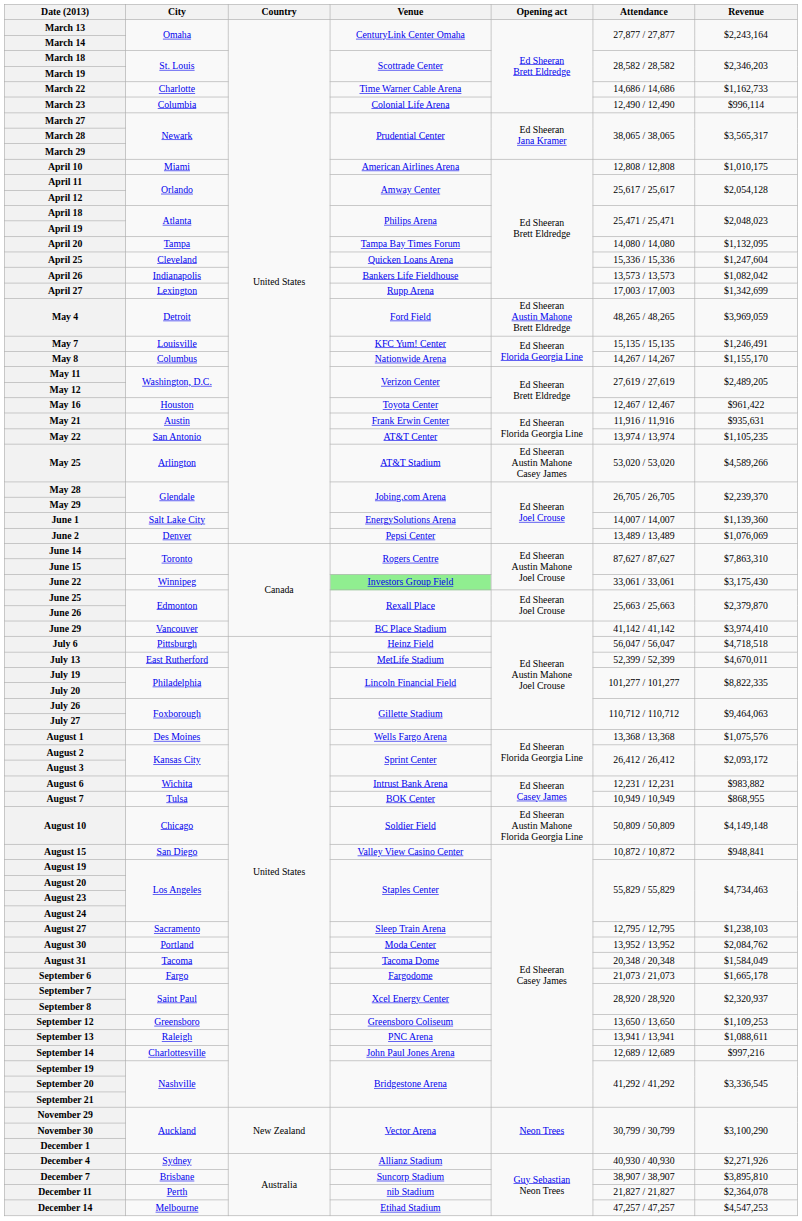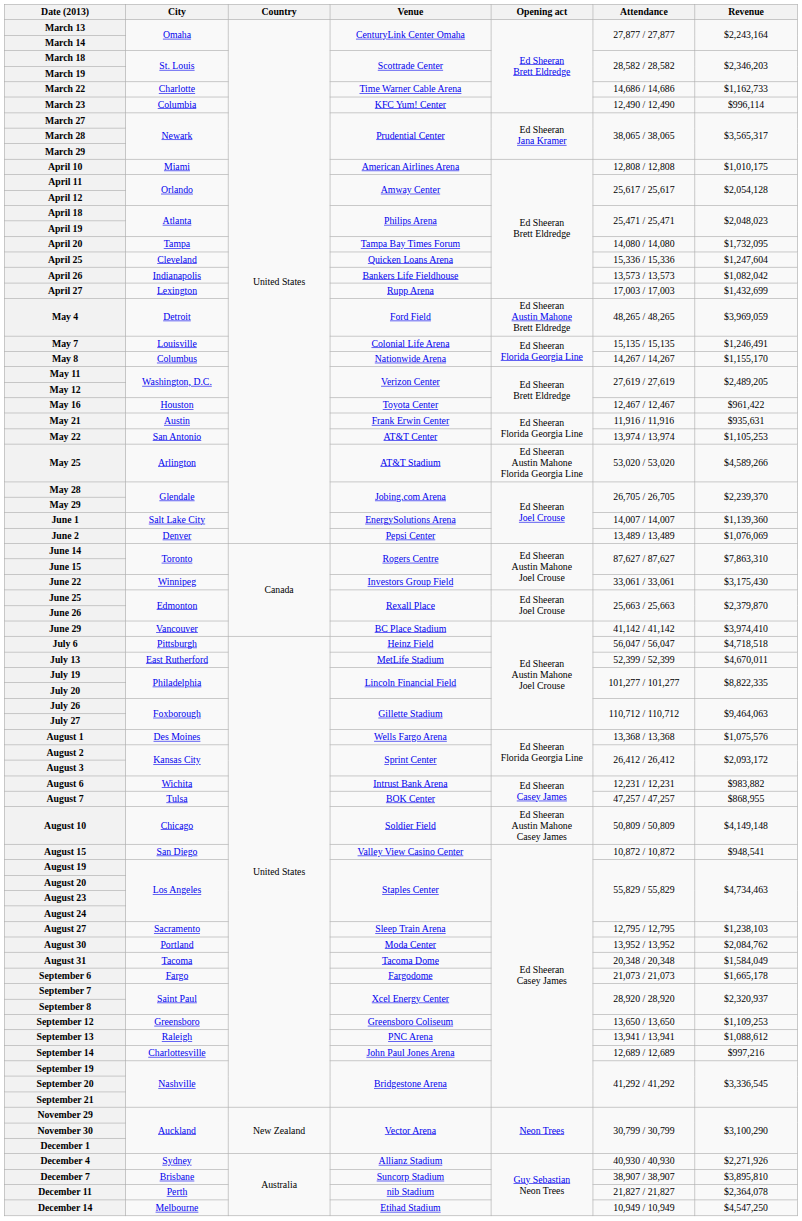 <table class="wikitable plainrowheaders" style="text-align:center;">
 <tr>
 <th scope="col" style="width:12em;">Date (2013)</th>
 <th scope="col" style="width:10em;">City</th>
 <th scope="col" style="width:10em;">Country</th>
 <th scope="col" style="width:16em;">Venue</th>
 <th scope="col" style="width:10em;">Opening act</th>
 <th scope="col" style="width:10em;">Attendance</th>
 <th scope="col" style="width:10em;">Revenue</th>
 </tr>
 <tr>
 <th scope="row" style="text-align:center;">March 13</th>
 <td rowspan="2"><a href='#'>Omaha</a></td>
 <td rowspan="31">United States</td>
 <td rowspan="2"><a href='#'>CenturyLink Center Omaha</a></td>
 <td rowspan="6"><a href='#'>Ed Sheeran</a><br><a href='#'>Brett Eldredge</a></td>
 <td rowspan="2">27,877 / 27,877</td>
 <td rowspan="2">$2,243,164</td>
 </tr>
 <tr>
 <th scope="row" style="text-align:center;">March 14</th>
 </tr>
 <tr>
 <th scope="row" style="text-align:center;">March 18</th>
 <td rowspan="2"><a href='#'>St. Louis</a></td>
 <td rowspan="2"><a href='#'>Scottrade Center</a></td>
 <td rowspan="2">28,582 / 28,582</td>
 <td rowspan="2">$2,346,203</td>
 </tr>
 <tr>
 <th scope="row" style="text-align:center;">March 19</th>
 </tr>
 <tr>
 <th scope="row" style="text-align:center;">March 22</th>
 <td><a href='#'>Charlotte</a></td>
 <td><a href='#'>Time Warner Cable Arena</a></td>
 <td>14,686 / 14,686</td>
 <td>$1,162,733</td>
 </tr>
 <tr>
 <th scope="row" style="text-align:center;">March 23</th>
 <td><a href='#'>Columbia</a></td>
-<td><a href='#'>Colonial Life Arena</a></td>
+<td><a href='#'>KFC Yum! Center</a></td>
 <td>12,490 / 12,490</td>
 <td>$996,114</td>
 </tr>
 <tr>
 <th scope="row" style="text-align:center;">March 27</th>
 <td rowspan="3"><a href='#'>Newark</a></td>
 <td rowspan="3"><a href='#'>Prudential Center</a></td>
 <td rowspan="3">Ed Sheeran<br><a href='#'>Jana Kramer</a></td>
 <td rowspan="3">38,065 / 38,065</td>
 <td rowspan="3">$3,565,317</td>
 </tr>
 <tr>
 <th scope="row" style="text-align:center;">March 28</th>
 </tr>
 <tr>
 <th scope="row" style="text-align:center;">March 29</th>
 </tr>
 <tr>
 <th scope="row" style="text-align:center;">April 10</th>
 <td><a href='#'>Miami</a></td>
 <td><a href='#'>American Airlines Arena</a></td>
 <td rowspan="9">Ed Sheeran<br>Brett Eldredge</td>
 <td>12,808 / 12,808</td>
 <td>$1,010,175</td>
 </tr>
 <tr>
 <th scope="row" style="text-align:center;">April 11</th>
 <td rowspan="2"><a href='#'>Orlando</a></td>
 <td rowspan="2"><a href='#'>Amway Center</a></td>
 <td rowspan="2">25,617 / 25,617</td>
 <td rowspan="2">$2,054,128</td>
 </tr>
 <tr>
 <th scope="row" style="text-align:center;">April 12</th>
 </tr>
 <tr>
 <th scope="row" style="text-align:center;">April 18</th>
 <td rowspan="2"><a href='#'>Atlanta</a></td>
 <td rowspan="2"><a href='#'>Philips Arena</a></td>
 <td rowspan="2">25,471 / 25,471</td>
 <td rowspan="2">$2,048,023</td>
 </tr>
 <tr>
 <th scope="row" style="text-align:center;">April 19</th>
 </tr>
 <tr>
 <th scope="row" style="text-align:center;">April 20</th>
 <td><a href='#'>Tampa</a></td>
 <td><a href='#'>Tampa Bay Times Forum</a></td>
 <td>14,080 / 14,080</td>
-<td>$1,132,095</td>
+<td>$1,732,095</td>
 </tr>
 <tr>
 <th scope="row" style="text-align:center;">April 25</th>
 <td><a href='#'>Cleveland</a></td>
 <td><a href='#'>Quicken Loans Arena</a></td>
 <td>15,336 / 15,336</td>
 <td>$1,247,604</td>
 </tr>
 <tr>
 <th scope="row" style="text-align:center;">April 26</th>
 <td><a href='#'>Indianapolis</a></td>
 <td><a href='#'>Bankers Life Fieldhouse</a></td>
 <td>13,573 / 13,573</td>
 <td>$1,082,042</td>
 </tr>
 <tr>
 <th scope="row" style="text-align:center;">April 27</th>
 <td><a href='#'>Lexington</a></td>
 <td><a href='#'>Rupp Arena</a></td>
 <td>17,003 / 17,003</td>
-<td>$1,342,699</td>
+<td>$1,432,699</td>
 </tr>
 <tr>
 <th scope="row" style="text-align:center;">May 4</th>
 <td><a href='#'>Detroit</a></td>
 <td><a href='#'>Ford Field</a></td>
 <td>Ed Sheeran<br><a href='#'>Austin Mahone</a><br>Brett Eldredge</td>
 <td>48,265 / 48,265</td>
 <td>$3,969,059</td>
 </tr>
 <tr>
 <th scope="row" style="text-align:center;">May 7</th>
 <td><a href='#'>Louisville</a></td>
-<td><a href='#'>KFC Yum! Center</a></td>
+<td><a href='#'>Colonial Life Arena</a></td>
 <td rowspan="2">Ed Sheeran<br><a href='#'>Florida Georgia Line</a></td>
 <td>15,135 / 15,135</td>
 <td>$1,246,491</td>
 </tr>
 <tr>
 <th scope="row" style="text-align:center;">May 8</th>
 <td><a href='#'>Columbus</a></td>
 <td><a href='#'>Nationwide Arena</a></td>
 <td>14,267 / 14,267</td>
 <td>$1,155,170</td>
 </tr>
 <tr>
 <th scope="row" style="text-align:center;">May 11</th>
 <td rowspan="2"><a href='#'>Washington, D.C.</a></td>
 <td rowspan="2"><a href='#'>Verizon Center</a></td>
 <td rowspan="3">Ed Sheeran<br>Brett Eldredge</td>
 <td rowspan="2">27,619 / 27,619</td>
 <td rowspan="2">$2,489,205</td>
 </tr>
 <tr>
 <th scope="row" style="text-align:center;">May 12</th>
 </tr>
 <tr>
 <th scope="row" style="text-align:center;">May 16</th>
 <td><a href='#'>Houston</a></td>
 <td><a href='#'>Toyota Center</a></td>
 <td>12,467 / 12,467</td>
 <td>$961,422</td>
 </tr>
 <tr>
 <th scope="row" style="text-align:center;">May 21</th>
 <td><a href='#'>Austin</a></td>
 <td><a href='#'>Frank Erwin Center</a></td>
 <td rowspan="2">Ed Sheeran<br>Florida Georgia Line</td>
 <td>11,916 / 11,916</td>
 <td>$935,631</td>
 </tr>
 <tr>
 <th scope="row" style="text-align:center;">May 22</th>
 <td><a href='#'>San Antonio</a></td>
 <td><a href='#'>AT&T Center</a></td>
 <td>13,974 / 13,974</td>
-<td>$1,105,235</td>
+<td>$1,105,253</td>
 </tr>
 <tr>
 <th scope="row" style="text-align:center;">May 25</th>
 <td><a href='#'>Arlington</a></td>
 <td><a href='#'>AT&T Stadium</a></td>
-<td>Ed Sheeran<br>Austin Mahone<br>Casey James</td>
+<td>Ed Sheeran<br>Austin Mahone<br>Florida Georgia Line</td>
 <td>53,020 / 53,020</td>
 <td>$4,589,266</td>
 </tr>
 <tr>
 <th scope="row" style="text-align:center;">May 28</th>
 <td rowspan="2"><a href='#'>Glendale</a></td>
 <td rowspan="2"><a href='#'>Jobing.com Arena</a></td>
 <td rowspan="4">Ed Sheeran<br><a href='#'>Joel Crouse</a></td>
 <td rowspan="2">26,705 / 26,705</td>
 <td rowspan="2">$2,239,370</td>
 </tr>
 <tr>
 <th scope="row" style="text-align:center;">May 29</th>
 </tr>
 <tr>
 <th scope="row" style="text-align:center;">June 1</th>
 <td><a href='#'>Salt Lake City</a></td>
 <td><a href='#'>EnergySolutions Arena</a></td>
 <td>14,007 / 14,007</td>
 <td>$1,139,360</td>
 </tr>
 <tr>
 <th scope="row" style="text-align:center;">June 2</th>
 <td><a href='#'>Denver</a></td>
 <td><a href='#'>Pepsi Center</a></td>
 <td>13,489 / 13,489</td>
 <td>$1,076,069</td>
 </tr>
 <tr>
 <th scope="row" style="text-align:center;">June 14</th>
 <td rowspan="2"><a href='#'>Toronto</a></td>
 <td rowspan="6">Canada</td>
 <td rowspan="2"><a href='#'>Rogers Centre</a></td>
 <td rowspan="3">Ed Sheeran<br>Austin Mahone<br>Joel Crouse</td>
 <td rowspan="2">87,627 / 87,627</td>
 <td rowspan="2">$7,863,310</td>
 </tr>
 <tr>
 <th scope="row" style="text-align:center;">June 15</th>
 </tr>
 <tr>
 <th scope="row" style="text-align:center;">June 22</th>
 <td><a href='#'>Winnipeg</a></td>
-<td style="background: lightgreen;"><a href='#'>Investors Group Field</a></td>
+<td><a href='#'>Investors Group Field</a></td>
 <td>33,061 / 33,061</td>
 <td>$3,175,430</td>
 </tr>
 <tr>
 <th scope="row" style="text-align:center;">June 25</th>
 <td rowspan="2"><a href='#'>Edmonton</a></td>
 <td rowspan="2"><a href='#'>Rexall Place</a></td>
 <td rowspan="2">Ed Sheeran<br>Joel Crouse</td>
 <td rowspan="2">25,663 / 25,663</td>
 <td rowspan="2">$2,379,870</td>
 </tr>
 <tr>
 <th scope="row" style="text-align:center;">June 26</th>
 </tr>
 <tr>
 <th scope="row" style="text-align:center;">June 29</th>
 <td><a href='#'>Vancouver</a></td>
 <td><a href='#'>BC Place Stadium</a></td>
 <td rowspan="7">Ed Sheeran<br>Austin Mahone<br>Joel Crouse</td>
 <td>41,142 / 41,142</td>
 <td>$3,974,410</td>
 </tr>
 <tr>
 <th scope="row" style="text-align:center;">July 6</th>
 <td><a href='#'>Pittsburgh</a></td>
 <td rowspan="29">United States</td>
 <td><a href='#'>Heinz Field</a></td>
 <td>56,047 / 56,047</td>
 <td>$4,718,518</td>
 </tr>
 <tr>
 <th scope="row" style="text-align:center;">July 13</th>
 <td><a href='#'>East Rutherford</a></td>
 <td><a href='#'>MetLife Stadium</a></td>
 <td>52,399 / 52,399</td>
 <td>$4,670,011</td>
 </tr>
 <tr>
 <th scope="row" style="text-align:center;">July 19</th>
 <td rowspan="2"><a href='#'>Philadelphia</a></td>
 <td rowspan="2"><a href='#'>Lincoln Financial Field</a></td>
 <td rowspan="2">101,277 / 101,277</td>
 <td rowspan="2">$8,822,335</td>
 </tr>
 <tr>
 <th scope="row" style="text-align:center;">July 20</th>
 </tr>
 <tr>
 <th scope="row" style="text-align:center;">July 26</th>
 <td rowspan="2"><a href='#'>Foxborough</a></td>
 <td rowspan="2"><a href='#'>Gillette Stadium</a></td>
 <td rowspan="2">110,712 / 110,712</td>
 <td rowspan="2">$9,464,063</td>
 </tr>
 <tr>
 <th scope="row" style="text-align:center;">July 27</th>
 </tr>
 <tr>
 <th scope="row" style="text-align:center;">August 1</th>
 <td><a href='#'>Des Moines</a></td>
 <td><a href='#'>Wells Fargo Arena</a></td>
 <td rowspan="3">Ed Sheeran<br>Florida Georgia Line</td>
 <td>13,368 / 13,368</td>
 <td>$1,075,576</td>
 </tr>
 <tr>
 <th scope="row" style="text-align:center;">August 2</th>
 <td rowspan="2"><a href='#'>Kansas City</a></td>
 <td rowspan="2"><a href='#'>Sprint Center</a></td>
 <td rowspan="2">26,412 / 26,412</td>
 <td rowspan="2">$2,093,172</td>
 </tr>
 <tr>
 <th scope="row" style="text-align:center;">August 3</th>
 </tr>
 <tr>
 <th scope="row" style="text-align:center;">August 6</th>
 <td><a href='#'>Wichita</a></td>
 <td><a href='#'>Intrust Bank Arena</a></td>
 <td rowspan="2">Ed Sheeran<br><a href='#'>Casey James</a></td>
 <td>12,231 / 12,231</td>
 <td>$983,882</td>
 </tr>
 <tr>
 <th scope="row" style="text-align:center;">August 7</th>
 <td><a href='#'>Tulsa</a></td>
 <td><a href='#'>BOK Center</a></td>
-<td>10,949 / 10,949</td>
+<td>47,257 / 47,257</td>
 <td>$868,955</td>
 </tr>
 <tr>
 <th scope="row" style="text-align:center;">August 10</th>
 <td><a href='#'>Chicago</a></td>
 <td><a href='#'>Soldier Field</a></td>
-<td>Ed Sheeran<br>Austin Mahone<br>Florida Georgia Line</td>
+<td>Ed Sheeran<br>Austin Mahone<br>Casey James</td>
 <td>50,809 / 50,809</td>
 <td>$4,149,148</td>
 </tr>
 <tr>
 <th scope="row" style="text-align:center;">August 15</th>
 <td><a href='#'>San Diego</a></td>
 <td><a href='#'>Valley View Casino Center</a></td>
 <td rowspan="17">Ed Sheeran<br>Casey James</td>
 <td>10,872 / 10,872</td>
-<td>$948,841</td>
+<td>$948,541</td>
 </tr>
 <tr>
 <th scope="row" style="text-align:center;">August 19</th>
 <td rowspan="4"><a href='#'>Los Angeles</a></td>
 <td rowspan="4"><a href='#'>Staples Center</a></td>
 <td rowspan="4">55,829 / 55,829</td>
 <td rowspan="4">$4,734,463</td>
 </tr>
 <tr>
 <th scope="row" style="text-align:center;">August 20</th>
 </tr>
 <tr>
 <th scope="row" style="text-align:center;">August 23</th>
 </tr>
 <tr>
 <th scope="row" style="text-align:center;">August 24</th>
 </tr>
 <tr>
 <th scope="row" style="text-align:center;">August 27</th>
 <td><a href='#'>Sacramento</a></td>
 <td><a href='#'>Sleep Train Arena</a></td>
 <td>12,795 / 12,795</td>
 <td>$1,238,103</td>
 </tr>
 <tr>
 <th scope="row" style="text-align:center;">August 30</th>
 <td><a href='#'>Portland</a></td>
 <td><a href='#'>Moda Center</a></td>
 <td>13,952 / 13,952</td>
 <td>$2,084,762</td>
 </tr>
 <tr>
 <th scope="row" style="text-align:center;">August 31</th>
 <td><a href='#'>Tacoma</a></td>
 <td><a href='#'>Tacoma Dome</a></td>
 <td>20,348 / 20,348</td>
 <td>$1,584,049</td>
 </tr>
 <tr>
 <th scope="row" style="text-align:center;">September 6</th>
 <td><a href='#'>Fargo</a></td>
 <td><a href='#'>Fargodome</a></td>
 <td>21,073 / 21,073</td>
 <td>$1,665,178</td>
 </tr>
 <tr>
 <th scope="row" style="text-align:center;">September 7</th>
 <td rowspan="2"><a href='#'>Saint Paul</a></td>
 <td rowspan="2"><a href='#'>Xcel Energy Center</a></td>
 <td rowspan="2">28,920 / 28,920</td>
 <td rowspan="2">$2,320,937</td>
 </tr>
 <tr>
 <th scope="row" style="text-align:center;">September 8</th>
 </tr>
 <tr>
 <th scope="row" style="text-align:center;">September 12</th>
 <td><a href='#'>Greensboro</a></td>
 <td><a href='#'>Greensboro Coliseum</a></td>
 <td>13,650 / 13,650</td>
 <td>$1,109,253</td>
 </tr>
 <tr>
 <th scope="row" style="text-align:center;">September 13</th>
 <td><a href='#'>Raleigh</a></td>
 <td><a href='#'>PNC Arena</a></td>
 <td>13,941 / 13,941</td>
-<td>$1,088,611</td>
+<td>$1,088,612</td>
 </tr>
 <tr>
 <th scope="row" style="text-align:center;">September 14</th>
 <td><a href='#'>Charlottesville</a></td>
 <td><a href='#'>John Paul Jones Arena</a></td>
 <td>12,689 / 12,689</td>
 <td>$997,216</td>
 </tr>
 <tr>
 <th scope="row" style="text-align:center;">September 19</th>
 <td rowspan="3"><a href='#'>Nashville</a></td>
 <td rowspan="3"><a href='#'>Bridgestone Arena</a></td>
 <td rowspan="3">41,292 / 41,292</td>
 <td rowspan="3">$3,336,545</td>
 </tr>
 <tr>
 <th scope="row" style="text-align:center;">September 20</th>
 </tr>
 <tr>
 <th scope="row" style="text-align:center;">September 21</th>
 </tr>
 <tr>
 <th scope="row" style="text-align:center;">November 29</th>
 <td rowspan="3"><a href='#'>Auckland</a></td>
 <td rowspan="3">New Zealand</td>
 <td rowspan="3"><a href='#'>Vector Arena</a></td>
 <td rowspan="3"><a href='#'>Neon Trees</a></td>
 <td rowspan="3">30,799 / 30,799</td>
 <td rowspan="3">$3,100,290</td>
 </tr>
 <tr>
 <th scope="row" style="text-align:center;">November 30</th>
 </tr>
 <tr>
 <th scope="row" style="text-align:center;">December 1</th>
 </tr>
 <tr>
 <th scope="row" style="text-align:center;">December 4</th>
 <td><a href='#'>Sydney</a></td>
 <td rowspan="4">Australia</td>
 <td><a href='#'>Allianz Stadium</a></td>
 <td rowspan="4"><a href='#'>Guy Sebastian</a><br>Neon Trees</td>
 <td>40,930 / 40,930</td>
 <td>$2,271,926</td>
 </tr>
 <tr>
 <th scope="row" style="text-align:center;">December 7</th>
 <td><a href='#'>Brisbane</a></td>
 <td><a href='#'>Suncorp Stadium</a></td>
 <td>38,907 / 38,907</td>
 <td>$3,895,810</td>
 </tr>
 <tr>
 <th scope="row" style="text-align:center;">December 11</th>
 <td><a href='#'>Perth</a></td>
 <td><a href='#'>nib Stadium</a></td>
 <td>21,827 / 21,827</td>
 <td>$2,364,078</td>
 </tr>
 <tr>
 <th scope="row" style="text-align:center;">December 14</th>
 <td><a href='#'>Melbourne</a></td>
 <td><a href='#'>Etihad Stadium</a></td>
-<td>47,257 / 47,257</td>
-<td>$4,547,253</td>
+<td>10,949 / 10,949</td>
+<td>$4,547,250</td>
 </tr>
 </table>
